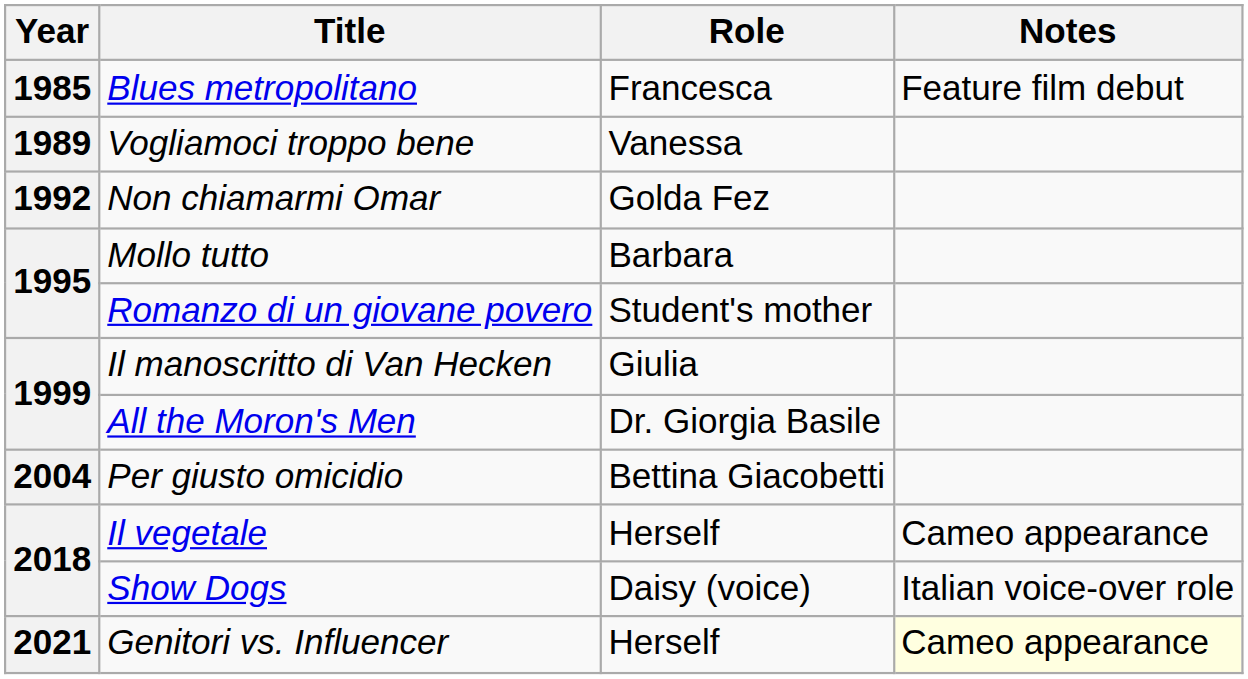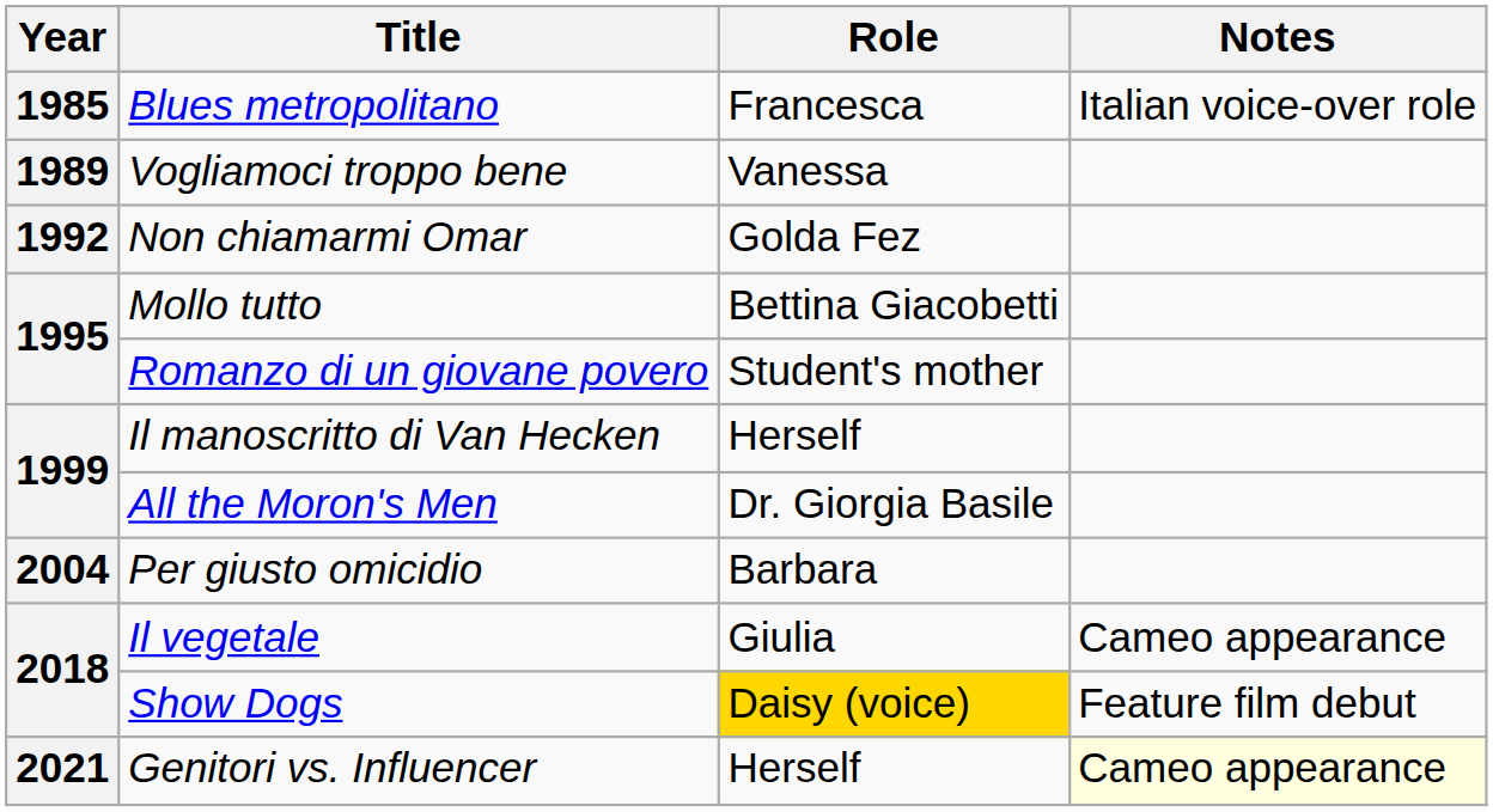 <table class="wikitable plainrowheaders" style="text-align:left;">
 <tr>
 <th>Year</th>
 <th>Title</th>
 <th>Role</th>
 <th>Notes</th>
 </tr>
 <tr>
 <th scope="row">1985</th>
 <td><em><a href='#'>Blues metropolitano</a></em></td>
 <td>Francesca</td>
-<td>Feature film debut</td>
+<td>Italian voice-over role</td>
 </tr>
 <tr>
 <th scope="row">1989</th>
 <td><em>Vogliamoci troppo bene</em></td>
 <td>Vanessa</td>
 <td></td>
 </tr>
 <tr>
 <th scope="row">1992</th>
 <td><em>Non chiamarmi Omar</em></td>
 <td>Golda Fez</td>
 <td></td>
 </tr>
 <tr>
 <th scope="row" rowspan="2">1995</th>
 <td><em>Mollo tutto</em></td>
-<td>Barbara</td>
+<td>Bettina Giacobetti</td>
 <td></td>
 </tr>
 <tr>
 <td><em><a href='#'>Romanzo di un giovane povero</a></em></td>
 <td>Student's mother</td>
 <td></td>
 </tr>
 <tr>
 <th scope="row" rowspan="2">1999</th>
 <td><em>Il manoscritto di Van Hecken</em></td>
-<td>Giulia</td>
+<td>Herself</td>
 <td></td>
 </tr>
 <tr>
 <td><em><a href='#'>All the Moron's Men</a></em></td>
 <td>Dr. Giorgia Basile</td>
 <td></td>
 </tr>
 <tr>
 <th scope="row">2004</th>
 <td><em>Per giusto omicidio</em></td>
-<td>Bettina Giacobetti</td>
+<td>Barbara</td>
 <td></td>
 </tr>
 <tr>
 <th scope="row" rowspan="2">2018</th>
 <td><em><a href='#'>Il vegetale</a></em></td>
-<td>Herself</td>
+<td>Giulia</td>
 <td>Cameo appearance</td>
 </tr>
 <tr>
 <td><em><a href='#'>Show Dogs</a></em></td>
-<td>Daisy (voice)</td>
-<td>Italian voice-over role</td>
+<td style="background: gold;">Daisy (voice)</td>
+<td>Feature film debut</td>
 </tr>
 <tr>
 <th scope="row">2021</th>
 <td><em>Genitori vs. Influencer</em></td>
 <td>Herself</td>
 <td style="background: lightyellow;">Cameo appearance</td>
 </tr>
 </table>
